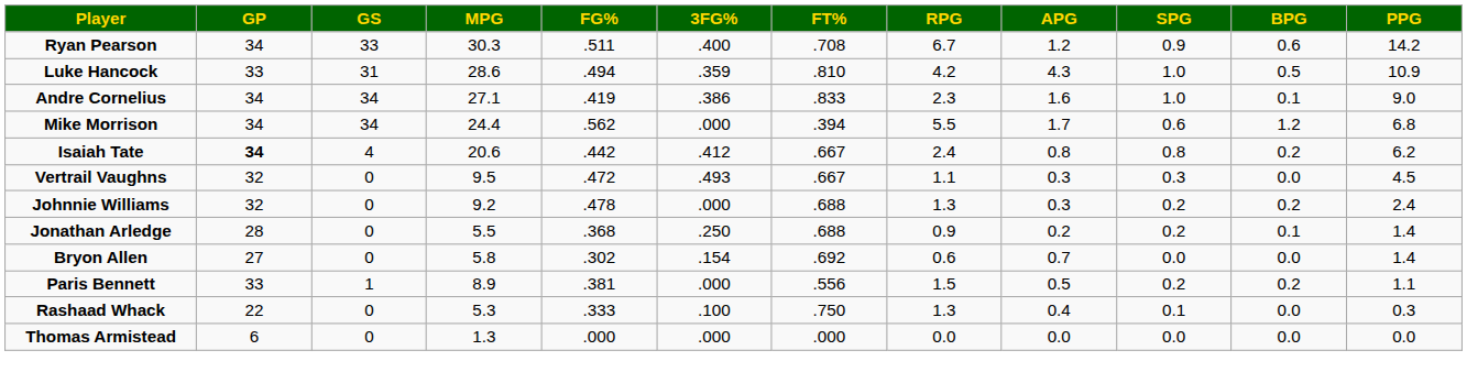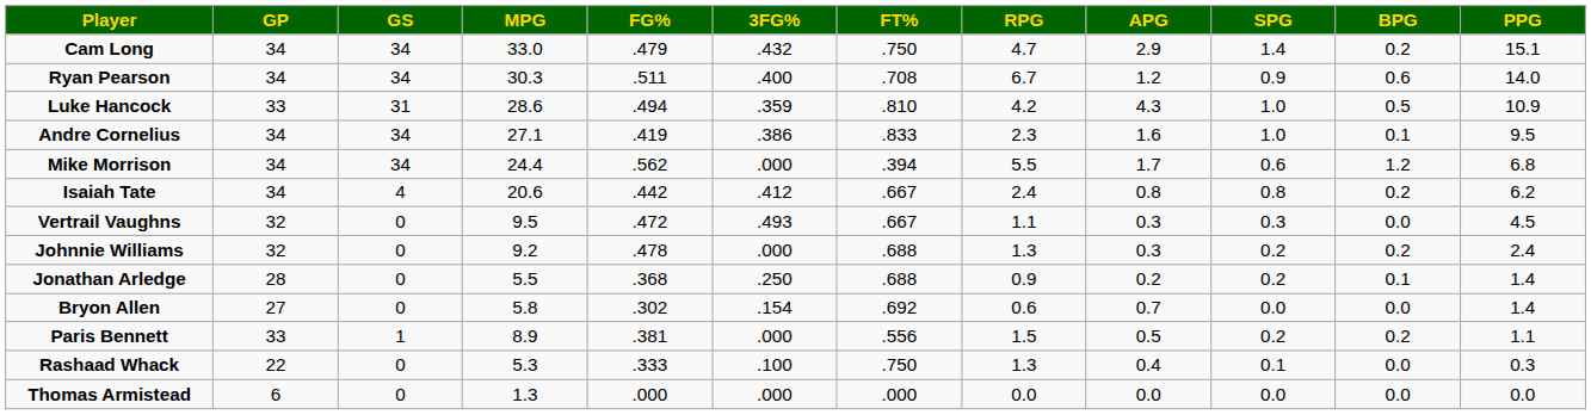 <table class="wikitable sortable" style="font-size: 90%">
 <tr>
 <th style="background:#006400;color:#FFD700;" width="10%">Player</th>
 <th style="background:#006400;color:#FFD700;" width="6%">GP</th>
 <th style="background:#006400;color:#FFD700;" width="6%">GS</th>
 <th style="background:#006400;color:#FFD700;" width="6%">MPG</th>
 <th style="background:#006400;color:#FFD700;" width="6%">FG%</th>
 <th style="background:#006400;color:#FFD700;" width="6%">3FG%</th>
 <th style="background:#006400;color:#FFD700;" width="6%">FT%</th>
 <th style="background:#006400;color:#FFD700;" width="6%">RPG</th>
 <th style="background:#006400;color:#FFD700;" width="6%">APG</th>
 <th style="background:#006400;color:#FFD700;" width="6%">SPG</th>
 <th style="background:#006400;color:#FFD700;" width="6%">BPG</th>
 <th style="background:#006400;color:#FFD700;" width="6%">PPG</th>
 </tr>
 <tr align="center" bgcolor="">
+<td><strong>Cam Long</strong></td>
+<td>34</td>
+<td>34</td>
+<td>33.0</td>
+<td>.479</td>
+<td>.432</td>
+<td>.750</td>
+<td>4.7</td>
+<td>2.9</td>
+<td>1.4</td>
+<td>0.2</td>
+<td>15.1</td>
+</tr>
+<tr align="center" bgcolor="">
 <td><strong>Ryan Pearson</strong></td>
 <td>34</td>
-<td>33</td>
+<td>34</td>
 <td>30.3</td>
 <td>.511</td>
 <td>.400</td>
 <td>.708</td>
 <td>6.7</td>
 <td>1.2</td>
 <td>0.9</td>
 <td>0.6</td>
-<td>14.2</td>
+<td>14.0</td>
 </tr>
 <tr align="center" bgcolor="">
 <td><strong>Luke Hancock</strong></td>
 <td>33</td>
 <td>31</td>
 <td>28.6</td>
 <td>.494</td>
 <td>.359</td>
 <td>.810</td>
 <td>4.2</td>
 <td>4.3</td>
 <td>1.0</td>
 <td>0.5</td>
 <td>10.9</td>
 </tr>
 <tr align="center" bgcolor="">
 <td><strong>Andre Cornelius</strong></td>
 <td>34</td>
 <td>34</td>
 <td>27.1</td>
 <td>.419</td>
 <td>.386</td>
 <td>.833</td>
 <td>2.3</td>
 <td>1.6</td>
 <td>1.0</td>
 <td>0.1</td>
-<td>9.0</td>
+<td>9.5</td>
 </tr>
 <tr align="center" bgcolor="">
 <td><strong>Mike Morrison</strong></td>
 <td>34</td>
 <td>34</td>
 <td>24.4</td>
 <td>.562</td>
 <td>.000</td>
 <td>.394</td>
 <td>5.5</td>
 <td>1.7</td>
 <td>0.6</td>
 <td>1.2</td>
 <td>6.8</td>
 </tr>
 <tr align="center" bgcolor="">
 <td><strong>Isaiah Tate</strong></td>
-<td><strong>34</strong></td>
+<td>34</td>
 <td>4</td>
 <td>20.6</td>
 <td>.442</td>
 <td>.412</td>
 <td>.667</td>
 <td>2.4</td>
 <td>0.8</td>
 <td>0.8</td>
 <td>0.2</td>
 <td>6.2</td>
 </tr>
 <tr align="center" bgcolor="">
 <td><strong>Vertrail Vaughns</strong></td>
 <td>32</td>
 <td>0</td>
 <td>9.5</td>
 <td>.472</td>
 <td>.493</td>
 <td>.667</td>
 <td>1.1</td>
 <td>0.3</td>
 <td>0.3</td>
 <td>0.0</td>
 <td>4.5</td>
 </tr>
 <tr align="center" bgcolor="">
 <td><strong>Johnnie Williams</strong></td>
 <td>32</td>
 <td>0</td>
 <td>9.2</td>
 <td>.478</td>
 <td>.000</td>
 <td>.688</td>
 <td>1.3</td>
 <td>0.3</td>
 <td>0.2</td>
 <td>0.2</td>
 <td>2.4</td>
 </tr>
 <tr align="center" bgcolor="">
 <td><strong>Jonathan Arledge</strong></td>
 <td>28</td>
 <td>0</td>
 <td>5.5</td>
 <td>.368</td>
 <td>.250</td>
 <td>.688</td>
 <td>0.9</td>
 <td>0.2</td>
 <td>0.2</td>
 <td>0.1</td>
 <td>1.4</td>
 </tr>
 <tr align="center" bgcolor="">
 <td><strong>Bryon Allen</strong></td>
 <td>27</td>
 <td>0</td>
 <td>5.8</td>
 <td>.302</td>
 <td>.154</td>
 <td>.692</td>
 <td>0.6</td>
 <td>0.7</td>
 <td>0.0</td>
 <td>0.0</td>
 <td>1.4</td>
 </tr>
 <tr align="center" bgcolor="">
 <td><strong>Paris Bennett</strong></td>
 <td>33</td>
 <td>1</td>
 <td>8.9</td>
 <td>.381</td>
 <td>.000</td>
 <td>.556</td>
 <td>1.5</td>
 <td>0.5</td>
 <td>0.2</td>
 <td>0.2</td>
 <td>1.1</td>
 </tr>
 <tr align="center" bgcolor="">
 <td><strong>Rashaad Whack</strong></td>
 <td>22</td>
 <td>0</td>
 <td>5.3</td>
 <td>.333</td>
 <td>.100</td>
 <td>.750</td>
 <td>1.3</td>
 <td>0.4</td>
 <td>0.1</td>
 <td>0.0</td>
 <td>0.3</td>
 </tr>
 <tr align="center" bgcolor="">
 <td><strong>Thomas Armistead</strong></td>
 <td>6</td>
 <td>0</td>
 <td>1.3</td>
 <td>.000</td>
 <td>.000</td>
 <td>.000</td>
 <td>0.0</td>
 <td>0.0</td>
 <td>0.0</td>
 <td>0.0</td>
 <td>0.0</td>
 </tr>
 </table>
